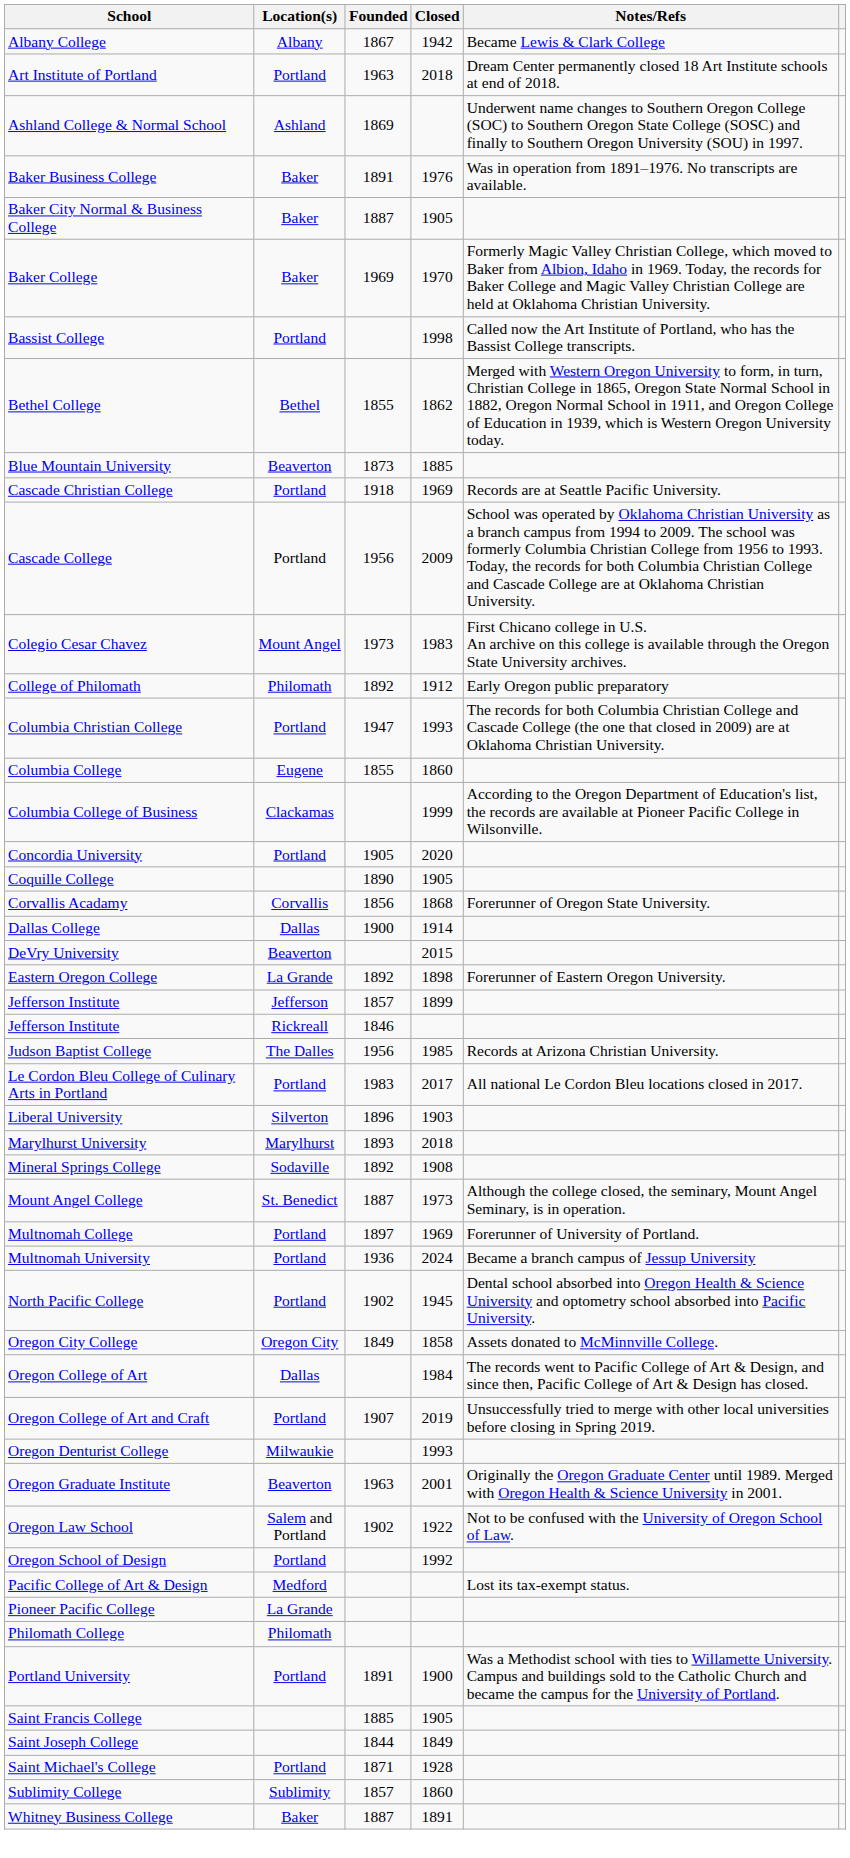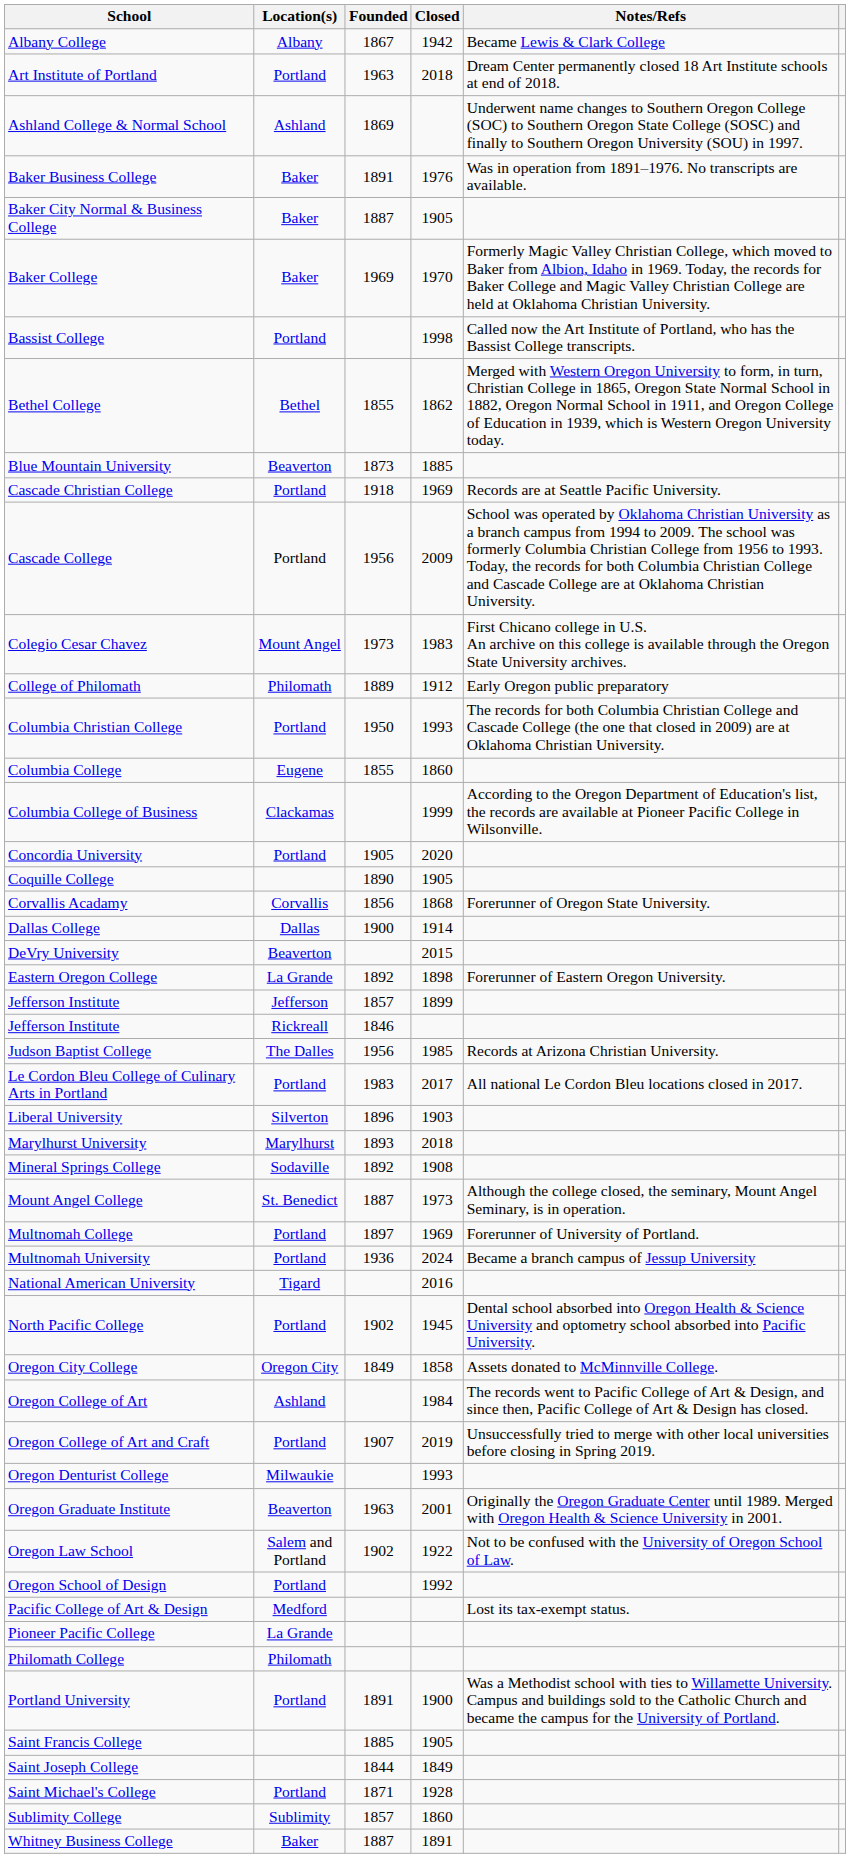 <table class="wikitable sortable" style="text-align:center;">
 <tr>
 <th width="250px">School</th>
 <th>Location(s)</th>
 <th>Founded</th>
 <th>Closed</th>
 <th>Notes/Refs</th>
 <th></th>
 </tr>
 <tr>
 <td align="left"><a href='#'>Albany College</a></td>
 <td><a href='#'>Albany</a></td>
 <td>1867</td>
 <td>1942</td>
 <td align="left">Became <a href='#'>Lewis & Clark College</a></td>
 <td></td>
 </tr>
 <tr>
 <td align="left"><a href='#'>Art Institute of Portland</a></td>
 <td><a href='#'>Portland</a></td>
 <td>1963</td>
 <td>2018</td>
 <td align="left">Dream Center permanently closed 18 Art Institute schools at end of 2018.</td>
 <td></td>
 </tr>
 <tr>
 <td align="left"><a href='#'>Ashland College & Normal School</a></td>
 <td><a href='#'>Ashland</a></td>
 <td>1869</td>
 <td></td>
 <td align="left">Underwent name changes to Southern Oregon College (SOC) to Southern Oregon State College (SOSC) and finally to Southern Oregon University (SOU) in 1997.</td>
 <td></td>
 </tr>
 <tr>
 <td align="left"><a href='#'>Baker Business College</a></td>
 <td><a href='#'>Baker</a></td>
 <td>1891</td>
 <td>1976</td>
 <td align="left">Was in operation from 1891–1976.  No transcripts are available.</td>
 <td></td>
 </tr>
 <tr>
 <td align="left"><a href='#'>Baker City Normal & Business College</a></td>
 <td><a href='#'>Baker</a></td>
 <td>1887</td>
 <td>1905</td>
 <td align="left"></td>
 <td></td>
 </tr>
 <tr>
 <td align="left"><a href='#'>Baker College</a></td>
 <td><a href='#'>Baker</a></td>
 <td>1969</td>
 <td>1970</td>
 <td align="left">Formerly Magic Valley Christian College, which moved to Baker from <a href='#'>Albion, Idaho</a> in 1969. Today, the records for Baker College and Magic Valley Christian College are held at Oklahoma Christian University.</td>
 <td></td>
 </tr>
 <tr>
 <td align="left"><a href='#'>Bassist College</a></td>
 <td><a href='#'>Portland</a></td>
 <td></td>
 <td>1998</td>
 <td align="left">Called now the Art Institute of Portland, who has the Bassist College transcripts.</td>
 <td></td>
 </tr>
 <tr>
 <td align="left"><a href='#'>Bethel College</a></td>
 <td><a href='#'>Bethel</a></td>
 <td>1855</td>
 <td>1862</td>
 <td align="left">Merged with <a href='#'>Western Oregon University</a> to form, in turn, Christian College in 1865, Oregon State Normal School in 1882, Oregon Normal School in 1911, and Oregon College of Education in 1939, which is Western Oregon University today.</td>
 <td></td>
 </tr>
 <tr>
 <td align="left"><a href='#'>Blue Mountain University</a></td>
 <td><a href='#'>Beaverton</a></td>
 <td>1873</td>
 <td>1885</td>
 <td align="left"></td>
 <td></td>
 </tr>
 <tr>
 <td align="left"><a href='#'>Cascade Christian College</a></td>
 <td><a href='#'>Portland</a></td>
 <td>1918</td>
 <td>1969</td>
 <td align="left">Records are at Seattle Pacific University.</td>
 <td></td>
 </tr>
 <tr>
 <td align="left"><a href='#'>Cascade College</a></td>
 <td>Portland</td>
 <td>1956</td>
 <td>2009</td>
 <td align="left">School was operated by <a href='#'>Oklahoma Christian University</a> as a branch campus from 1994 to 2009. The school was formerly Columbia Christian College from 1956 to 1993.<br>Today, the records for both Columbia Christian College and Cascade College are at Oklahoma Christian University.</td>
 <td></td>
 </tr>
 <tr>
 <td align="left"><a href='#'>Colegio Cesar Chavez</a></td>
 <td><a href='#'>Mount Angel</a></td>
 <td>1973</td>
 <td>1983</td>
 <td align="left">First Chicano college in U.S.<br> An archive on this college is available through the Oregon State University archives.</td>
 <td></td>
 </tr>
 <tr>
 <td align="left"><a href='#'>College of Philomath</a></td>
 <td><a href='#'>Philomath</a></td>
-<td>1892</td>
+<td>1889</td>
 <td>1912</td>
 <td align="left">Early Oregon public preparatory</td>
 <td></td>
 </tr>
 <tr>
 <td align="left"><a href='#'>Columbia Christian College</a></td>
 <td><a href='#'>Portland</a></td>
-<td>1947</td>
+<td>1950</td>
 <td>1993</td>
 <td align="left">The records for both Columbia Christian College and Cascade College (the one that closed in 2009) are at Oklahoma Christian University.</td>
 <td></td>
 </tr>
 <tr>
 <td align="left"><a href='#'>Columbia College</a></td>
 <td><a href='#'>Eugene</a></td>
 <td>1855</td>
 <td>1860</td>
 <td align="left"></td>
 <td></td>
 </tr>
 <tr>
 <td align="left"><a href='#'>Columbia College of Business</a></td>
 <td><a href='#'>Clackamas</a></td>
 <td></td>
 <td>1999</td>
 <td align="left">According to the Oregon Department of Education's list, the records are available at Pioneer Pacific College in Wilsonville.</td>
 <td></td>
 </tr>
 <tr>
 <td align="left"><a href='#'>Concordia University</a></td>
 <td><a href='#'>Portland</a></td>
 <td>1905</td>
 <td>2020</td>
 <td></td>
 <td></td>
 </tr>
 <tr>
 <td align="left"><a href='#'>Coquille College</a></td>
 <td></td>
 <td>1890</td>
 <td>1905</td>
 <td align="left"></td>
 <td></td>
 </tr>
 <tr>
 <td align="left"><a href='#'>Corvallis Acadamy</a></td>
 <td><a href='#'>Corvallis</a></td>
 <td>1856</td>
 <td>1868</td>
 <td align="left">Forerunner of Oregon State University.</td>
 <td></td>
 </tr>
 <tr>
 <td align="left"><a href='#'>Dallas College</a></td>
 <td><a href='#'>Dallas</a></td>
 <td>1900</td>
 <td>1914</td>
 <td align="left"></td>
 <td></td>
 </tr>
 <tr>
 <td align="left"><a href='#'>DeVry University</a></td>
 <td><a href='#'>Beaverton</a></td>
 <td></td>
 <td>2015</td>
 <td align="left"></td>
 <td></td>
 </tr>
 <tr>
 <td align="left"><a href='#'>Eastern Oregon College</a></td>
 <td><a href='#'>La Grande</a></td>
 <td>1892</td>
 <td>1898</td>
 <td align="left">Forerunner of Eastern Oregon University.</td>
 <td></td>
 </tr>
 <tr>
 <td align="left"><a href='#'>Jefferson Institute</a></td>
 <td><a href='#'>Jefferson</a></td>
 <td>1857</td>
 <td>1899</td>
 <td></td>
 <td></td>
 </tr>
 <tr>
 <td align="left"><a href='#'>Jefferson Institute</a></td>
 <td><a href='#'>Rickreall</a></td>
 <td>1846</td>
 <td></td>
 <td></td>
 <td></td>
 </tr>
 <tr>
 <td align="left"><a href='#'>Judson Baptist College</a></td>
 <td><a href='#'>The Dalles</a></td>
 <td>1956</td>
 <td>1985</td>
 <td align="left">Records at Arizona Christian University.</td>
 <td></td>
 </tr>
 <tr>
 <td align="left"><a href='#'>Le Cordon Bleu College of Culinary Arts in Portland</a></td>
 <td><a href='#'>Portland</a></td>
 <td>1983</td>
 <td>2017</td>
 <td align="left">All national Le Cordon Bleu locations closed in 2017.</td>
 <td></td>
 </tr>
 <tr>
 <td align="left"><a href='#'>Liberal University</a></td>
 <td><a href='#'>Silverton</a></td>
 <td>1896</td>
 <td>1903</td>
 <td align="left"></td>
 <td></td>
 </tr>
 <tr>
 <td align="left"><a href='#'>Marylhurst University</a></td>
 <td><a href='#'>Marylhurst</a></td>
 <td>1893</td>
 <td>2018</td>
 <td></td>
 <td></td>
 </tr>
 <tr>
 <td align="left"><a href='#'>Mineral Springs College</a></td>
 <td><a href='#'>Sodaville</a></td>
 <td>1892</td>
 <td>1908</td>
 <td align="left"></td>
 <td></td>
 </tr>
 <tr>
 <td align="left"><a href='#'>Mount Angel College</a></td>
 <td><a href='#'>St. Benedict</a></td>
 <td>1887</td>
 <td>1973</td>
 <td align="left">Although the college closed, the seminary, Mount Angel Seminary, is in operation.</td>
 <td></td>
 </tr>
 <tr>
 <td align="left"><a href='#'>Multnomah College</a></td>
 <td><a href='#'>Portland</a></td>
 <td>1897</td>
 <td>1969</td>
 <td align="left">Forerunner of University of Portland.</td>
 <td></td>
 </tr>
 <tr>
 <td align="left"><a href='#'>Multnomah University</a></td>
 <td><a href='#'>Portland</a></td>
 <td>1936</td>
 <td>2024</td>
 <td align="left">Became a branch campus of <a href='#'>Jessup University</a></td>
 </tr>
 <tr>
+<td align="left"><a href='#'>National American University</a></td>
+<td><a href='#'>Tigard</a></td>
+<td></td>
+<td>2016</td>
+<td></td>
+<td></td>
+</tr>
+<tr>
 <td align="left"><a href='#'>North Pacific College</a></td>
 <td><a href='#'>Portland</a></td>
 <td>1902</td>
 <td>1945</td>
 <td align="left">Dental school absorbed into <a href='#'>Oregon Health & Science University</a> and optometry school absorbed into <a href='#'>Pacific University</a>.</td>
 <td></td>
 </tr>
 <tr>
 <td align="left"><a href='#'>Oregon City College</a></td>
 <td><a href='#'>Oregon City</a></td>
 <td>1849</td>
 <td>1858</td>
 <td align="left">Assets donated to <a href='#'>McMinnville College</a>.</td>
 <td></td>
 </tr>
 <tr>
 <td align="left"><a href='#'>Oregon College of Art</a></td>
-<td><a href='#'>Dallas</a></td>
+<td><a href='#'>Ashland</a></td>
 <td></td>
 <td>1984</td>
 <td align="left">The records went to Pacific College of Art & Design, and since then, Pacific College of Art & Design has closed.</td>
 <td></td>
 </tr>
 <tr>
 <td align="left"><a href='#'>Oregon College of Art and Craft</a></td>
 <td><a href='#'>Portland</a></td>
 <td>1907</td>
 <td>2019</td>
 <td align="left">Unsuccessfully tried to merge with other local universities before closing in Spring 2019.</td>
 <td></td>
 </tr>
 <tr>
 <td align="left"><a href='#'>Oregon Denturist College</a></td>
 <td><a href='#'>Milwaukie</a></td>
 <td></td>
 <td>1993</td>
 <td align="left"></td>
 <td></td>
 </tr>
 <tr>
 <td align="left"><a href='#'>Oregon Graduate Institute</a></td>
 <td><a href='#'>Beaverton</a></td>
 <td>1963</td>
 <td>2001</td>
 <td align="left">Originally the <a href='#'>Oregon Graduate Center</a> until 1989.  Merged with <a href='#'>Oregon Health & Science University</a> in 2001.</td>
 <td></td>
 </tr>
 <tr>
 <td align="left"><a href='#'>Oregon Law School</a></td>
 <td><a href='#'>Salem</a> and Portland</td>
 <td>1902</td>
 <td>1922</td>
 <td align="left">Not to be confused with the <a href='#'>University of Oregon School of Law</a>.</td>
 <td></td>
 </tr>
 <tr>
 <td align="left"><a href='#'>Oregon School of Design</a></td>
 <td><a href='#'>Portland</a></td>
 <td></td>
 <td>1992</td>
 <td></td>
 <td></td>
 </tr>
 <tr>
 <td align="left"><a href='#'>Pacific College of Art & Design</a></td>
 <td><a href='#'>Medford</a></td>
 <td></td>
 <td></td>
 <td align="left">Lost its tax-exempt status.</td>
 <td></td>
 </tr>
 <tr>
 <td align="left"><a href='#'>Pioneer Pacific College</a></td>
 <td><a href='#'>La Grande</a></td>
 <td></td>
 <td></td>
 <td></td>
 <td></td>
 </tr>
 <tr>
 <td align="left"><a href='#'>Philomath College</a></td>
 <td><a href='#'>Philomath</a></td>
 <td></td>
 <td></td>
 <td align="left"></td>
 <td></td>
 </tr>
 <tr>
 <td align="left"><a href='#'>Portland University</a></td>
 <td><a href='#'>Portland</a></td>
 <td>1891</td>
 <td>1900</td>
 <td align="left">Was a Methodist school with ties to <a href='#'>Willamette University</a>. Campus and buildings sold to the Catholic Church and became the campus for the <a href='#'>University of Portland</a>.</td>
 <td></td>
 </tr>
 <tr>
 <td align="left"><a href='#'>Saint Francis College</a></td>
 <td></td>
 <td>1885</td>
 <td>1905</td>
 <td align="left"></td>
 <td></td>
 </tr>
 <tr>
 <td align="left"><a href='#'>Saint Joseph College</a></td>
 <td></td>
 <td>1844</td>
 <td>1849</td>
 <td align="left"></td>
 <td></td>
 </tr>
 <tr>
 <td align="left"><a href='#'>Saint Michael's College</a></td>
 <td><a href='#'>Portland</a></td>
 <td>1871</td>
 <td>1928</td>
 <td align="left"></td>
 <td></td>
 </tr>
 <tr>
 <td align="left"><a href='#'>Sublimity College</a></td>
 <td><a href='#'>Sublimity</a></td>
 <td>1857</td>
 <td>1860</td>
 <td align="left"></td>
 <td></td>
 </tr>
 <tr>
 <td align="left"><a href='#'>Whitney Business College</a></td>
 <td><a href='#'>Baker</a></td>
 <td>1887</td>
 <td>1891</td>
 <td align="left"></td>
 <td></td>
 </tr>
 </table>
